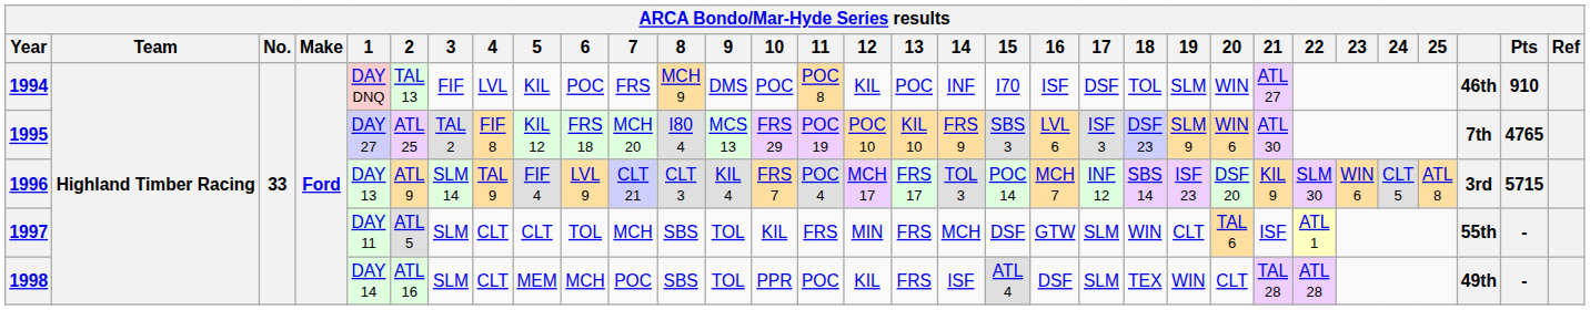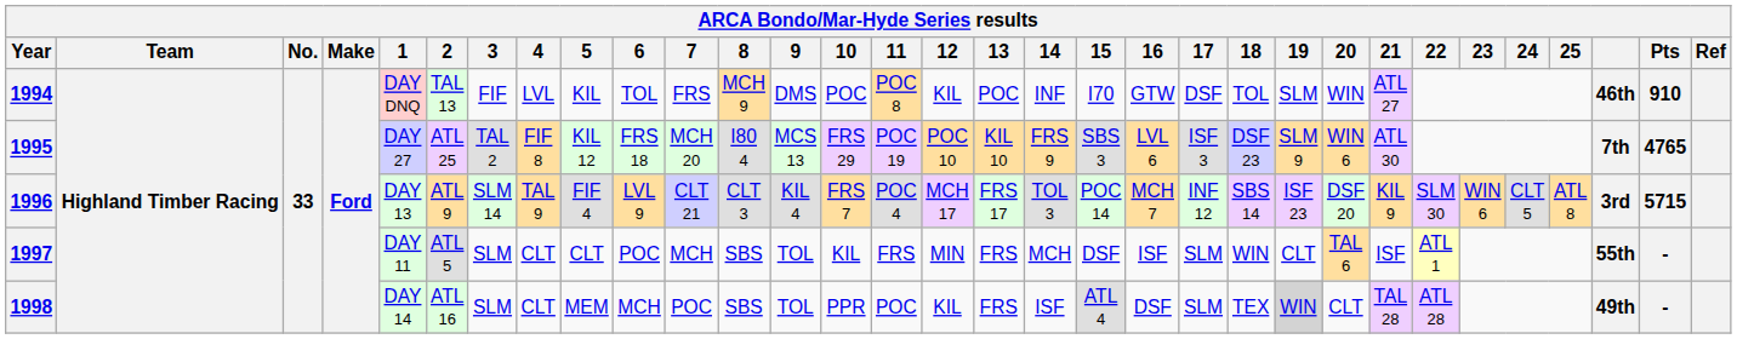 <table class="wikitable" style="text-align:center; font-size:75%">
 <tr>
 <th colspan=45><a href='#'>ARCA Bondo/Mar-Hyde Series</a> results</th>
 </tr>
 <tr>
 <th>Year</th>
 <th>Team</th>
 <th>No.</th>
 <th>Make</th>
 <th>1</th>
 <th>2</th>
 <th>3</th>
 <th>4</th>
 <th>5</th>
 <th>6</th>
 <th>7</th>
 <th>8</th>
 <th>9</th>
 <th>10</th>
 <th>11</th>
 <th>12</th>
 <th>13</th>
 <th>14</th>
 <th>15</th>
 <th>16</th>
 <th>17</th>
 <th>18</th>
 <th>19</th>
 <th>20</th>
 <th>21</th>
 <th>22</th>
 <th>23</th>
 <th>24</th>
 <th>25</th>
 <th></th>
 <th>Pts</th>
 <th>Ref</th>
 </tr>
 <tr>
 <th><a href='#'>1994</a></th>
 <th rowspan=5>Highland Timber Racing</th>
 <th rowspan=5>33</th>
 <th rowspan=5><a href='#'>Ford</a></th>
 <td style="background:#FFCFCF;"><a href='#'>DAY</a><br><small>DNQ</small></td>
 <td style="background:#DFFFDF;"><a href='#'>TAL</a><br><small>13</small></td>
 <td><a href='#'>FIF</a></td>
 <td><a href='#'>LVL</a></td>
 <td><a href='#'>KIL</a></td>
-<td><a href='#'>POC</a></td>
+<td><a href='#'>TOL</a></td>
 <td><a href='#'>FRS</a></td>
 <td style="background:#FFDF9F;"><a href='#'>MCH</a><br><small>9</small></td>
 <td><a href='#'>DMS</a></td>
 <td><a href='#'>POC</a></td>
 <td style="background:#FFDF9F;"><a href='#'>POC</a><br><small>8</small></td>
 <td><a href='#'>KIL</a></td>
 <td><a href='#'>POC</a></td>
 <td><a href='#'>INF</a></td>
 <td><a href='#'>I70</a></td>
-<td><a href='#'>ISF</a></td>
+<td><a href='#'>GTW</a></td>
 <td><a href='#'>DSF</a></td>
 <td><a href='#'>TOL</a></td>
 <td><a href='#'>SLM</a></td>
 <td><a href='#'>WIN</a></td>
 <td style="background:#EFCFFF;"><a href='#'>ATL</a><br><small>27</small></td>
 <td colspan=4></td>
 <th>46th</th>
 <th>910</th>
 <th></th>
 </tr>
 <tr>
 <th><a href='#'>1995</a></th>
 <td style="background:#CFCFFF;"><a href='#'>DAY</a><br><small>27</small></td>
 <td style="background:#EFCFFF;"><a href='#'>ATL</a><br><small>25</small></td>
 <td style="background:#DFDFDF;"><a href='#'>TAL</a><br><small>2</small></td>
 <td style="background:#FFDF9F;"><a href='#'>FIF</a><br><small>8</small></td>
 <td style="background:#DFFFDF;"><a href='#'>KIL</a><br><small>12</small></td>
 <td style="background:#DFFFDF;"><a href='#'>FRS</a><br><small>18</small></td>
 <td style="background:#DFFFDF;"><a href='#'>MCH</a><br><small>20</small></td>
 <td style="background:#DFDFDF;"><a href='#'>I80</a><br><small>4</small></td>
 <td style="background:#DFFFDF;"><a href='#'>MCS</a><br><small>13</small></td>
 <td style="background:#EFCFFF;"><a href='#'>FRS</a><br><small>29</small></td>
 <td style="background:#EFCFFF;"><a href='#'>POC</a><br><small>19</small></td>
 <td style="background:#FFDF9F;"><a href='#'>POC</a><br><small>10</small></td>
 <td style="background:#FFDF9F;"><a href='#'>KIL</a><br><small>10</small></td>
 <td style="background:#FFDF9F;"><a href='#'>FRS</a><br><small>9</small></td>
 <td style="background:#DFDFDF;"><a href='#'>SBS</a><br><small>3</small></td>
 <td style="background:#FFDF9F;"><a href='#'>LVL</a><br><small>6</small></td>
 <td style="background:#DFDFDF;"><a href='#'>ISF</a><br><small>3</small></td>
 <td style="background:#CFCFFF;"><a href='#'>DSF</a><br><small>23</small></td>
 <td style="background:#FFDF9F;"><a href='#'>SLM</a><br><small>9</small></td>
 <td style="background:#FFDF9F;"><a href='#'>WIN</a><br><small>6</small></td>
 <td style="background:#EFCFFF;"><a href='#'>ATL</a><br><small>30</small></td>
 <td colspan=4></td>
 <th>7th</th>
 <th>4765</th>
 <th></th>
 </tr>
 <tr>
 <th><a href='#'>1996</a></th>
 <td style="background:#DFFFDF;"><a href='#'>DAY</a><br><small>13</small></td>
 <td style="background:#FFDF9F;"><a href='#'>ATL</a><br><small>9</small></td>
 <td style="background:#DFFFDF;"><a href='#'>SLM</a><br><small>14</small></td>
 <td style="background:#FFDF9F;"><a href='#'>TAL</a><br><small>9</small></td>
 <td style="background:#DFDFDF;"><a href='#'>FIF</a><br><small>4</small></td>
 <td style="background:#FFDF9F;"><a href='#'>LVL</a><br><small>9</small></td>
 <td style="background:#CFCFFF;"><a href='#'>CLT</a><br><small>21</small></td>
 <td style="background:#DFDFDF;"><a href='#'>CLT</a><br><small>3</small></td>
 <td style="background:#DFDFDF;"><a href='#'>KIL</a><br><small>4</small></td>
 <td style="background:#FFDF9F;"><a href='#'>FRS</a><br><small>7</small></td>
 <td style="background:#DFDFDF;"><a href='#'>POC</a><br><small>4</small></td>
 <td style="background:#EFCFFF;"><a href='#'>MCH</a><br><small>17</small></td>
 <td style="background:#DFFFDF;"><a href='#'>FRS</a><br><small>17</small></td>
 <td style="background:#DFDFDF;"><a href='#'>TOL</a><br><small>3</small></td>
 <td style="background:#DFFFDF;"><a href='#'>POC</a><br><small>14</small></td>
 <td style="background:#FFDF9F;"><a href='#'>MCH</a><br><small>7</small></td>
 <td style="background:#DFFFDF;"><a href='#'>INF</a><br><small>12</small></td>
 <td style="background:#EFCFFF;"><a href='#'>SBS</a><br><small>14</small></td>
 <td style="background:#EFCFFF;"><a href='#'>ISF</a><br><small>23</small></td>
 <td style="background:#DFFFDF;"><a href='#'>DSF</a><br><small>20</small></td>
 <td style="background:#FFDF9F;"><a href='#'>KIL</a><br><small>9</small></td>
 <td style="background:#EFCFFF;"><a href='#'>SLM</a><br><small>30</small></td>
 <td style="background:#FFDF9F;"><a href='#'>WIN</a><br><small>6</small></td>
 <td style="background:#DFDFDF;"><a href='#'>CLT</a><br><small>5</small></td>
 <td style="background:#FFDF9F;"><a href='#'>ATL</a><br><small>8</small></td>
 <th>3rd</th>
 <th>5715</th>
 <th></th>
 </tr>
 <tr>
 <th><a href='#'>1997</a></th>
 <td style="background:#DFFFDF;"><a href='#'>DAY</a><br><small>11</small></td>
 <td style="background:#DFDFDF;"><a href='#'>ATL</a><br><small>5</small></td>
 <td><a href='#'>SLM</a></td>
 <td><a href='#'>CLT</a></td>
 <td><a href='#'>CLT</a></td>
-<td><a href='#'>TOL</a></td>
+<td><a href='#'>POC</a></td>
 <td><a href='#'>MCH</a></td>
 <td><a href='#'>SBS</a></td>
 <td><a href='#'>TOL</a></td>
 <td><a href='#'>KIL</a></td>
 <td><a href='#'>FRS</a></td>
 <td><a href='#'>MIN</a></td>
 <td><a href='#'>FRS</a></td>
 <td><a href='#'>MCH</a></td>
 <td><a href='#'>DSF</a></td>
-<td><a href='#'>GTW</a></td>
+<td><a href='#'>ISF</a></td>
 <td><a href='#'>SLM</a></td>
 <td><a href='#'>WIN</a></td>
 <td><a href='#'>CLT</a></td>
 <td style="background:#FFDF9F;"><a href='#'>TAL</a><br><small>6</small></td>
 <td><a href='#'>ISF</a></td>
 <td style="background:#FFFFBF;"><a href='#'>ATL</a><br><small>1</small></td>
 <td colspan=3></td>
 <th>55th</th>
 <th>-</th>
 <th></th>
 </tr>
 <tr>
 <th><a href='#'>1998</a></th>
 <td style="background:#DFFFDF;"><a href='#'>DAY</a><br><small>14</small></td>
 <td style="background:#DFFFDF;"><a href='#'>ATL</a><br><small>16</small></td>
 <td><a href='#'>SLM</a></td>
 <td><a href='#'>CLT</a></td>
 <td><a href='#'>MEM</a></td>
 <td><a href='#'>MCH</a></td>
 <td><a href='#'>POC</a></td>
 <td><a href='#'>SBS</a></td>
 <td><a href='#'>TOL</a></td>
 <td><a href='#'>PPR</a></td>
 <td><a href='#'>POC</a></td>
 <td><a href='#'>KIL</a></td>
 <td><a href='#'>FRS</a></td>
 <td><a href='#'>ISF</a></td>
 <td style="background:#DFDFDF;"><a href='#'>ATL</a><br><small>4</small></td>
 <td><a href='#'>DSF</a></td>
 <td><a href='#'>SLM</a></td>
 <td><a href='#'>TEX</a></td>
-<td><a href='#'>WIN</a></td>
+<td style="background: lightgrey;"><a href='#'>WIN</a></td>
 <td><a href='#'>CLT</a></td>
 <td style="background:#EFCFFF;"><a href='#'>TAL</a><br><small>28</small></td>
 <td style="background:#EFCFFF;"><a href='#'>ATL</a><br><small>28</small></td>
 <td colspan=3></td>
 <th>49th</th>
 <th>-</th>
 <th></th>
 </tr>
 </table>
